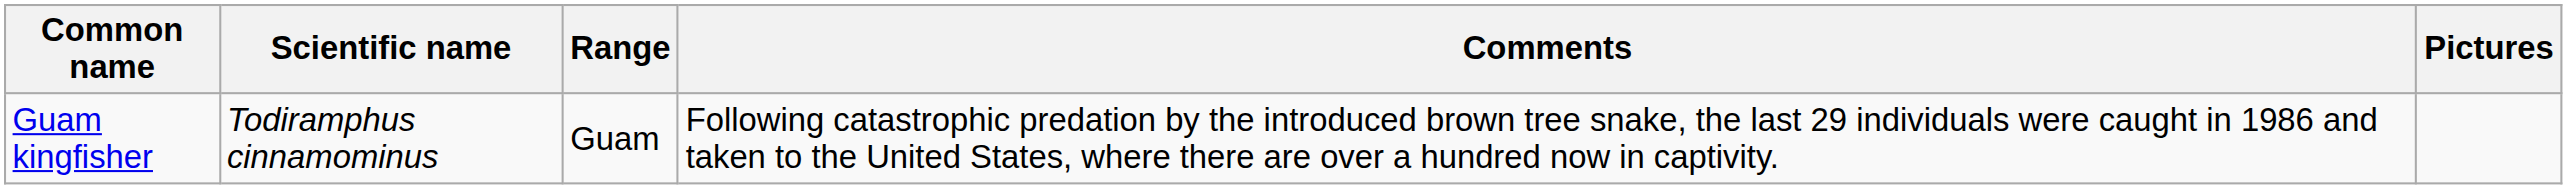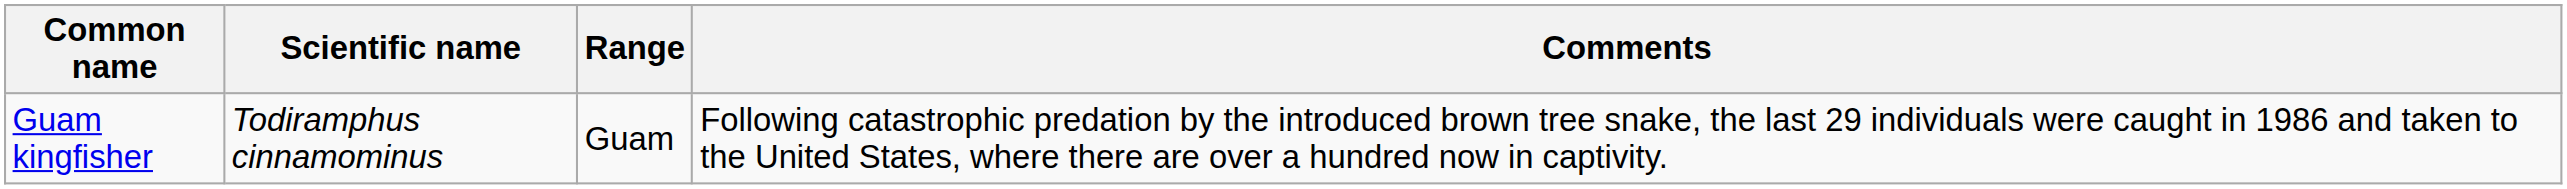 <table class="wikitable sortable">
 <tr>
 <th>Common name</th>
 <th>Scientific name</th>
 <th>Range</th>
 <th class="unsortable">Comments</th>
-<th class="unsortable">Pictures</th>
 </tr>
 <tr>
 <td><a href='#'>Guam kingfisher</a></td>
 <td><em>Todiramphus cinnamominus</em></td>
 <td>Guam</td>
 <td>Following catastrophic predation by the introduced brown tree snake, the last 29 individuals were caught in 1986 and taken to the United States, where there are over a hundred now in captivity.</td>
-<td></td>
 </tr>
 </table>
